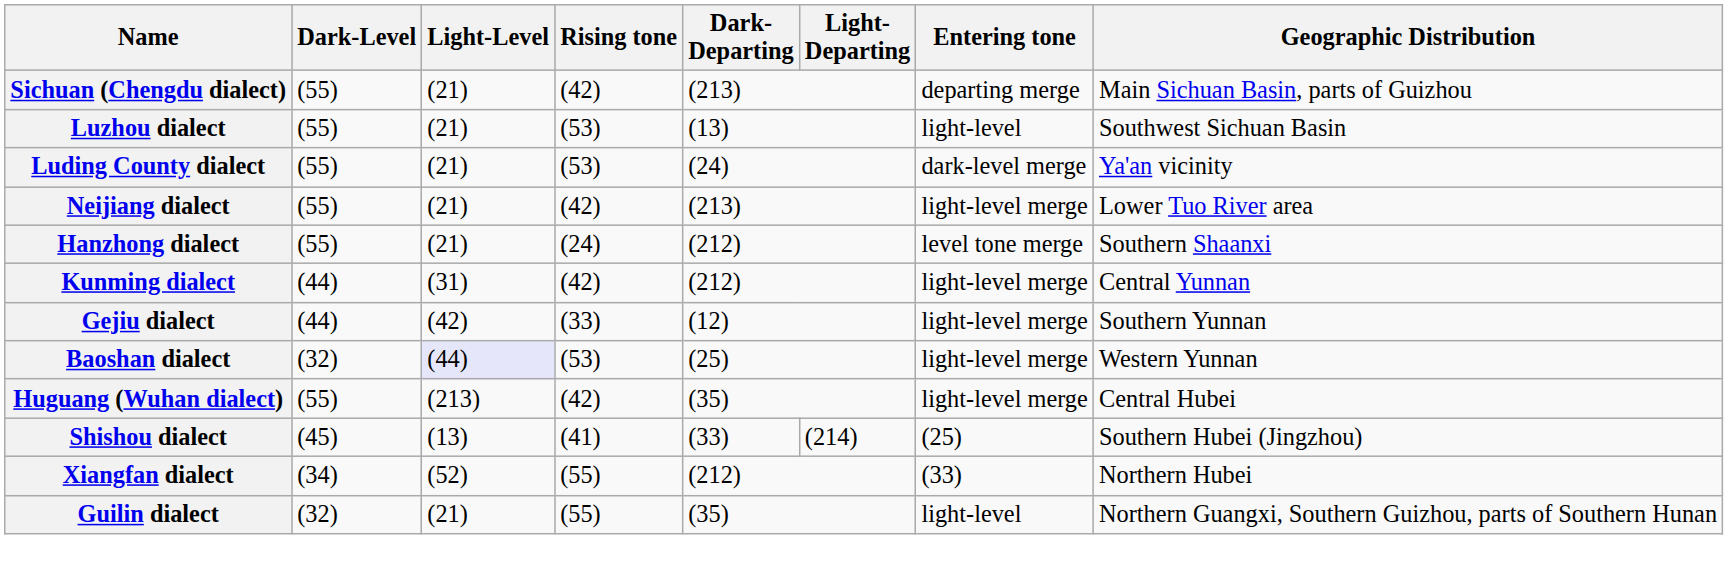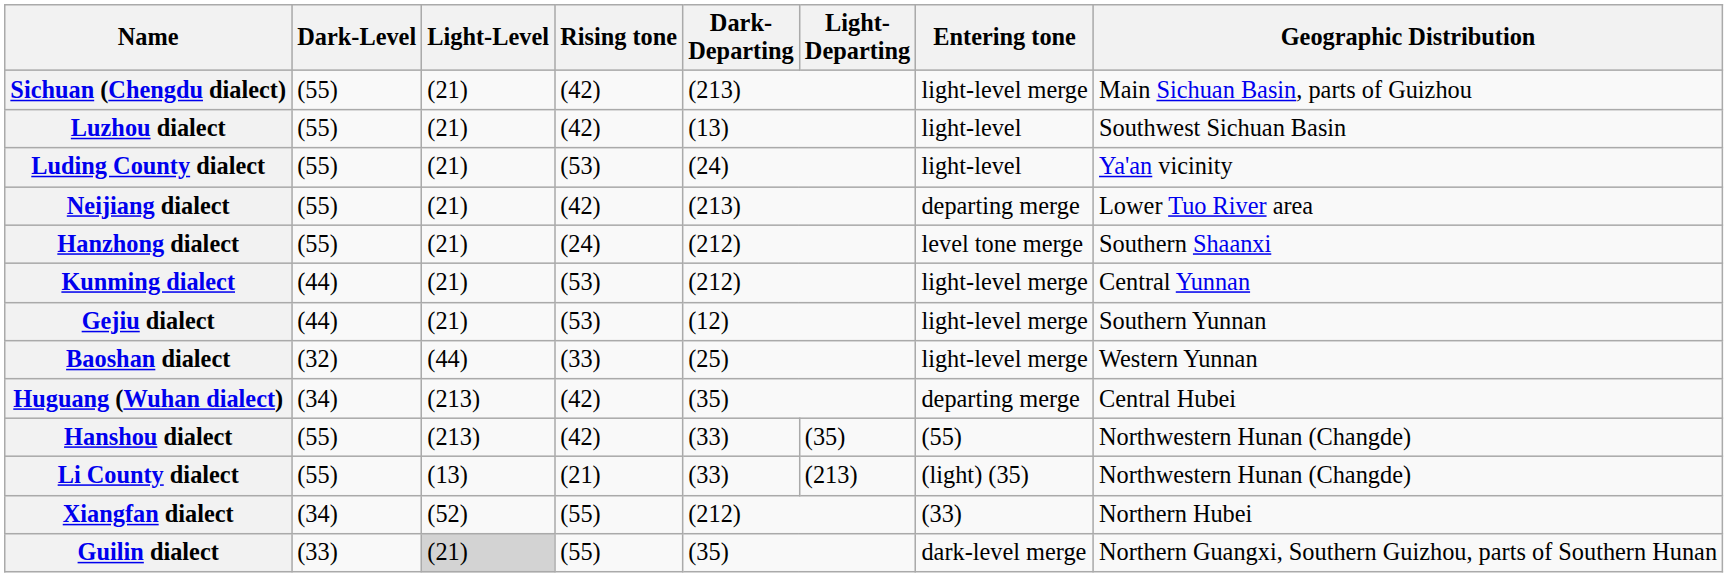 <table class="wikitable" style="text-align: left" align="center">
 <tr>
 <th>Name</th>
 <th>Dark-Level</th>
 <th>Light-Level</th>
 <th>Rising tone</th>
 <th>Dark-<br>Departing</th>
 <th>Light-<br>Departing</th>
 <th>Entering tone</th>
 <th>Geographic Distribution</th>
 </tr>
 <tr>
 <th><a href='#'>Sichuan</a> (<a href='#'>Chengdu</a> dialect)</th>
 <td> (55)</td>
 <td> (21)</td>
 <td> (42)</td>
 <td colspan=2> (213)</td>
-<td>departing merge</td>
+<td>light-level merge</td>
 <td>Main <a href='#'>Sichuan Basin</a>, parts of Guizhou</td>
 </tr>
 <tr>
 <th><a href='#'>Luzhou</a> dialect</th>
 <td> (55)</td>
 <td> (21)</td>
-<td> (53)</td>
+<td> (42)</td>
 <td colspan=2> (13)</td>
 <td>light-level</td>
 <td>Southwest Sichuan Basin</td>
 </tr>
 <tr>
 <th><a href='#'>Luding County</a> dialect</th>
 <td> (55)</td>
 <td> (21)</td>
 <td> (53)</td>
 <td colspan=2> (24)</td>
-<td>dark-level merge</td>
+<td>light-level</td>
 <td><a href='#'>Ya'an</a> vicinity</td>
 </tr>
 <tr>
 <th><a href='#'>Neijiang</a> dialect</th>
 <td> (55)</td>
 <td> (21)</td>
 <td> (42)</td>
 <td colspan=2> (213)</td>
-<td>light-level merge</td>
+<td>departing merge</td>
 <td>Lower <a href='#'>Tuo River</a> area</td>
 </tr>
 <tr>
 <th><a href='#'>Hanzhong</a> dialect</th>
 <td> (55)</td>
 <td> (21)</td>
 <td> (24)</td>
 <td colspan=2> (212)</td>
 <td>level tone merge</td>
 <td>Southern <a href='#'>Shaanxi</a></td>
 </tr>
 <tr>
 <th><a href='#'>Kunming dialect</a></th>
 <td> (44)</td>
-<td> (31)</td>
-<td> (42)</td>
+<td> (21)</td>
+<td> (53)</td>
 <td colspan=2> (212)</td>
 <td>light-level merge</td>
 <td>Central <a href='#'>Yunnan</a></td>
 </tr>
 <tr>
 <th><a href='#'>Gejiu</a> dialect</th>
 <td> (44)</td>
-<td> (42)</td>
-<td> (33)</td>
+<td> (21)</td>
+<td> (53)</td>
 <td colspan=2> (12)</td>
 <td>light-level merge</td>
 <td>Southern Yunnan</td>
 </tr>
 <tr>
 <th><a href='#'>Baoshan</a> dialect</th>
 <td> (32)</td>
-<td style="background: lavender;"> (44)</td>
-<td> (53)</td>
+<td> (44)</td>
+<td> (33)</td>
 <td colspan=2> (25)</td>
 <td>light-level merge</td>
 <td>Western Yunnan</td>
 </tr>
 <tr>
 <th><a href='#'>Huguang</a> (<a href='#'>Wuhan dialect</a>)</th>
+<td> (34)</td>
+<td> (213)</td>
+<td> (42)</td>
+<td colspan=2> (35)</td>
+<td>departing merge</td>
+<td>Central Hubei</td>
+</tr>
+<tr>
+<th><a href='#'>Hanshou</a> dialect</th>
 <td> (55)</td>
 <td> (213)</td>
 <td> (42)</td>
-<td colspan=2> (35)</td>
-<td>light-level merge</td>
-<td>Central Hubei</td>
+<td> (33)</td>
+<td> (35)</td>
+<td> (55)</td>
+<td>Northwestern Hunan (Changde)</td>
 </tr>
 <tr>
-<th><a href='#'>Shishou</a> dialect</th>
-<td> (45)</td>
+<th><a href='#'>Li County</a> dialect</th>
+<td> (55)</td>
 <td> (13)</td>
-<td> (41)</td>
+<td> (21)</td>
 <td> (33)</td>
-<td> (214)</td>
-<td> (25)</td>
-<td>Southern Hubei (Jingzhou)</td>
+<td> (213)</td>
+<td>(light)  (35)</td>
+<td>Northwestern Hunan (Changde)</td>
 </tr>
 <tr>
 <th><a href='#'>Xiangfan</a> dialect</th>
 <td> (34)</td>
 <td> (52)</td>
 <td> (55)</td>
 <td colspan=2> (212)</td>
 <td> (33)</td>
 <td>Northern Hubei</td>
 </tr>
 <tr>
 <th><a href='#'>Guilin</a> dialect</th>
-<td> (32)</td>
-<td> (21)</td>
+<td> (33)</td>
+<td style="background: lightgrey;"> (21)</td>
 <td> (55)</td>
 <td colspan=2> (35)</td>
-<td>light-level</td>
+<td>dark-level merge</td>
 <td>Northern Guangxi, Southern Guizhou, parts of Southern Hunan</td>
 </tr>
 </table>
